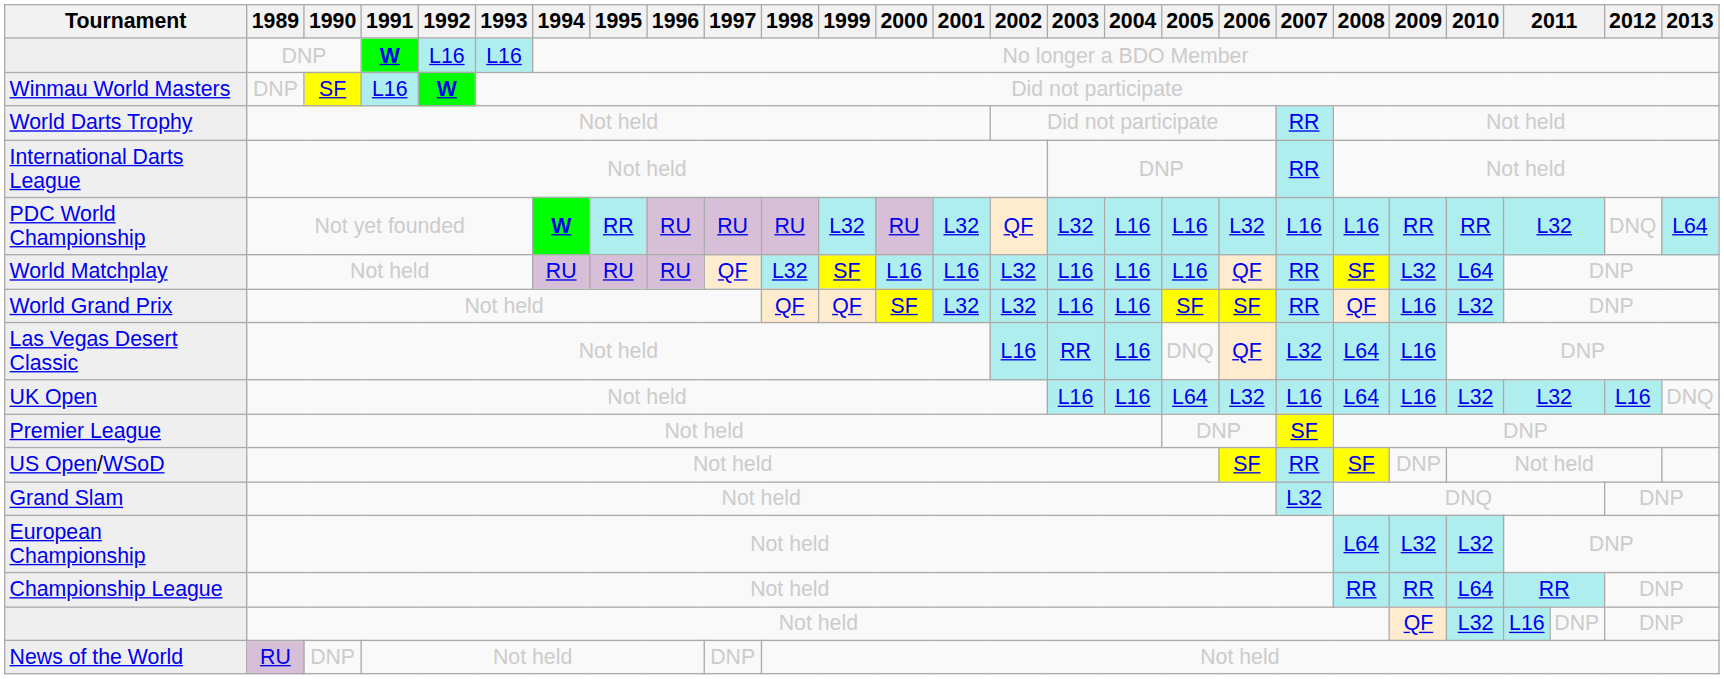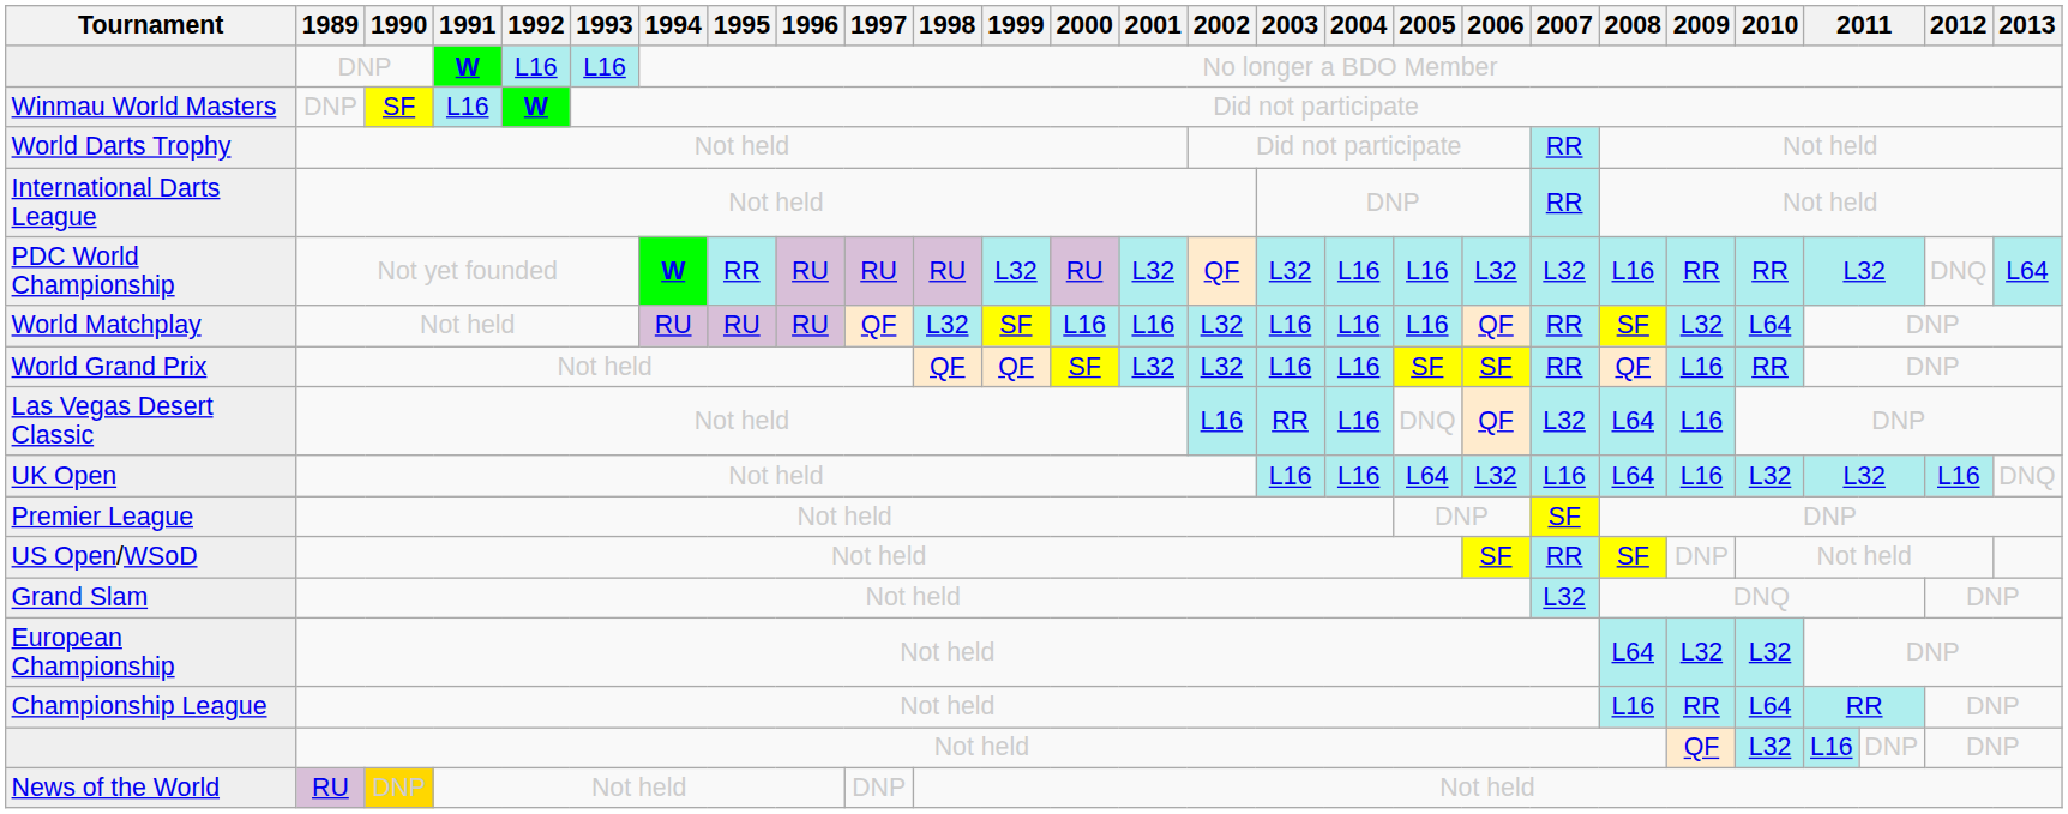 <table class="wikitable" style="width:65%; margin:0">
 <tr>
 <th>Tournament</th>
 <th>1989</th>
 <th>1990</th>
 <th>1991</th>
 <th>1992</th>
 <th>1993</th>
 <th>1994</th>
 <th>1995</th>
 <th>1996</th>
 <th>1997</th>
 <th>1998</th>
 <th>1999</th>
 <th>2000</th>
 <th>2001</th>
 <th>2002</th>
 <th>2003</th>
 <th>2004</th>
 <th>2005</th>
 <th>2006</th>
 <th>2007</th>
 <th>2008</th>
 <th>2009</th>
 <th>2010</th>
 <th colspan="2">2011</th>
 <th>2012</th>
 <th>2013</th>
 </tr>
 <tr>
 <td style="background:#efefef;"></td>
 <td colspan="2" style="text-align:center; color:#ccc;">DNP</td>
 <td style="text-align:center; background:lime;"><strong><a href='#'>W</a></strong></td>
 <td style="text-align:center; background:#afeeee;"><a href='#'>L16</a></td>
 <td style="text-align:center; background:#afeeee;"><a href='#'>L16</a></td>
 <td colspan="21" style="text-align:center; color:#ccc;">No longer a BDO Member</td>
 </tr>
 <tr>
 <td style="background:#efefef;"><a href='#'>Winmau World Masters</a></td>
 <td style="text-align:center; color:#ccc;">DNP</td>
 <td style="text-align:center; background:yellow;"><a href='#'>SF</a></td>
 <td style="text-align:center; background:#afeeee;"><a href='#'>L16</a></td>
 <td style="text-align:center; background:lime;"><strong><a href='#'>W</a></strong></td>
 <td colspan="22" style="text-align:center; color:#ccc;">Did not participate</td>
 </tr>
 <tr>
 <td style="background:#efefef;"><a href='#'>World Darts Trophy</a></td>
 <td colspan="13" style="text-align:center; color:#ccc;">Not held</td>
 <td colspan="5" style="text-align:center; color:#ccc;">Did not participate</td>
 <td style="text-align:center; background:#afeeee;"><a href='#'>RR</a></td>
 <td colspan="7" style="text-align:center; color:#ccc;">Not held</td>
 </tr>
 <tr>
 <td style="background:#efefef;"><a href='#'>International Darts League</a></td>
 <td colspan="14" style="text-align:center; color:#ccc;">Not held</td>
 <td colspan="4" style="text-align:center; color:#ccc;">DNP</td>
 <td style="text-align:center; background:#afeeee;"><a href='#'>RR</a></td>
 <td colspan="7" style="text-align:center; color:#ccc;">Not held</td>
 </tr>
 <tr>
 <td style="background:#efefef;"><a href='#'>PDC World Championship</a></td>
 <td colspan="5" style="text-align:center; color:#ccc;">Not yet founded</td>
 <td style="text-align:center; background:lime;"><strong><a href='#'>W</a></strong></td>
 <td style="text-align:center; background:#afeeee;"><a href='#'>RR</a></td>
 <td style="text-align:center; background:thistle;"><a href='#'>RU</a></td>
 <td style="text-align:center; background:thistle;"><a href='#'>RU</a></td>
 <td style="text-align:center; background:thistle;"><a href='#'>RU</a></td>
 <td style="text-align:center; background:#afeeee;"><a href='#'>L32</a></td>
 <td style="text-align:center; background:thistle;"><a href='#'>RU</a></td>
 <td style="text-align:center; background:#afeeee;"><a href='#'>L32</a></td>
 <td style="text-align:center; background:#ffebcd;"><a href='#'>QF</a></td>
 <td style="text-align:center; background:#afeeee;"><a href='#'>L32</a></td>
 <td style="text-align:center; background:#afeeee;"><a href='#'>L16</a></td>
 <td style="text-align:center; background:#afeeee;"><a href='#'>L16</a></td>
 <td style="text-align:center; background:#afeeee;"><a href='#'>L32</a></td>
-<td style="text-align:center; background:#afeeee;"><a href='#'>L16</a></td>
+<td style="text-align:center; background:#afeeee;"><a href='#'>L32</a></td>
 <td style="text-align:center; background:#afeeee;"><a href='#'>L16</a></td>
 <td style="text-align:center; background:#afeeee;"><a href='#'>RR</a></td>
 <td style="text-align:center; background:#afeeee;"><a href='#'>RR</a></td>
 <td style="text-align:center; background:#afeeee;" colspan="2"><a href='#'>L32</a></td>
 <td style="text-align:center; color:#ccc;">DNQ</td>
 <td style="text-align:center; background:#afeeee;"><a href='#'>L64</a></td>
 </tr>
 <tr>
 <td style="background:#efefef;"><a href='#'>World Matchplay</a></td>
 <td colspan="5" style="text-align:center; color:#ccc;">Not held</td>
 <td style="text-align:center; background:thistle;"><a href='#'>RU</a></td>
 <td style="text-align:center; background:thistle;"><a href='#'>RU</a></td>
 <td style="text-align:center; background:thistle;"><a href='#'>RU</a></td>
 <td style="text-align:center; background:#ffebcd;"><a href='#'>QF</a></td>
 <td style="text-align:center; background:#afeeee;"><a href='#'>L32</a></td>
 <td style="text-align:center; background:yellow;"><a href='#'>SF</a></td>
 <td style="text-align:center; background:#afeeee;"><a href='#'>L16</a></td>
 <td style="text-align:center; background:#afeeee;"><a href='#'>L16</a></td>
 <td style="text-align:center; background:#afeeee;"><a href='#'>L32</a></td>
 <td style="text-align:center; background:#afeeee;"><a href='#'>L16</a></td>
 <td style="text-align:center; background:#afeeee;"><a href='#'>L16</a></td>
 <td style="text-align:center; background:#afeeee;"><a href='#'>L16</a></td>
 <td style="text-align:center; background:#ffebcd;"><a href='#'>QF</a></td>
 <td style="text-align:center; background:#afeeee;"><a href='#'>RR</a></td>
 <td style="text-align:center; background:yellow;"><a href='#'>SF</a></td>
 <td style="text-align:center; background:#afeeee;"><a href='#'>L32</a></td>
 <td style="text-align:center; background:#afeeee;"><a href='#'>L64</a></td>
 <td colspan="4" style="text-align:center; color:#ccc;">DNP</td>
 </tr>
 <tr>
 <td style="background:#efefef;"><a href='#'>World Grand Prix</a></td>
 <td colspan="9" style="text-align:center; color:#ccc;">Not held</td>
 <td style="text-align:center; background:#ffebcd;"><a href='#'>QF</a></td>
 <td style="text-align:center; background:#ffebcd;"><a href='#'>QF</a></td>
 <td style="text-align:center; background:yellow;"><a href='#'>SF</a></td>
 <td style="text-align:center; background:#afeeee;"><a href='#'>L32</a></td>
 <td style="text-align:center; background:#afeeee;"><a href='#'>L32</a></td>
 <td style="text-align:center; background:#afeeee;"><a href='#'>L16</a></td>
 <td style="text-align:center; background:#afeeee;"><a href='#'>L16</a></td>
 <td style="text-align:center; background:yellow;"><a href='#'>SF</a></td>
 <td style="text-align:center; background:yellow;"><a href='#'>SF</a></td>
 <td style="text-align:center; background:#afeeee;"><a href='#'>RR</a></td>
 <td style="text-align:center; background:#ffebcd;"><a href='#'>QF</a></td>
 <td style="text-align:center; background:#afeeee;"><a href='#'>L16</a></td>
-<td style="text-align:center; background:#afeeee;"><a href='#'>L32</a></td>
+<td style="text-align:center; background:#afeeee;"><a href='#'>RR</a></td>
 <td colspan="4" style="text-align:center; color:#ccc;">DNP</td>
 </tr>
 <tr>
 <td style="background:#efefef;"><a href='#'>Las Vegas Desert Classic</a></td>
 <td colspan="13" style="text-align:center; color:#ccc;">Not held</td>
 <td style="text-align:center; background:#afeeee;"><a href='#'>L16</a></td>
 <td style="text-align:center; background:#afeeee;"><a href='#'>RR</a></td>
 <td style="text-align:center; background:#afeeee;"><a href='#'>L16</a></td>
 <td style="text-align:center; color:#ccc;">DNQ</td>
 <td style="text-align:center; background:#ffebcd;"><a href='#'>QF</a></td>
 <td style="text-align:center; background:#afeeee;"><a href='#'>L32</a></td>
 <td style="text-align:center; background:#afeeee;"><a href='#'>L64</a></td>
 <td style="text-align:center; background:#afeeee;"><a href='#'>L16</a></td>
 <td colspan="5" style="text-align:center; color:#ccc;">DNP</td>
 </tr>
 <tr>
 <td style="background:#efefef;"><a href='#'>UK Open</a></td>
 <td colspan="14" style="text-align:center; color:#ccc;">Not held</td>
 <td style="text-align:center; background:#afeeee;"><a href='#'>L16</a></td>
 <td style="text-align:center; background:#afeeee;"><a href='#'>L16</a></td>
 <td style="text-align:center; background:#afeeee;"><a href='#'>L64</a></td>
 <td style="text-align:center; background:#afeeee;"><a href='#'>L32</a></td>
 <td style="text-align:center; background:#afeeee;"><a href='#'>L16</a></td>
 <td style="text-align:center; background:#afeeee;"><a href='#'>L64</a></td>
 <td style="text-align:center; background:#afeeee;"><a href='#'>L16</a></td>
 <td style="text-align:center; background:#afeeee;"><a href='#'>L32</a></td>
 <td style="text-align:center; background:#afeeee;" colspan="2"><a href='#'>L32</a></td>
 <td style="text-align:center; background:#afeeee;"><a href='#'>L16</a></td>
 <td style="text-align:center; color:#ccc;">DNQ</td>
 </tr>
 <tr>
 <td style="background:#efefef;"><a href='#'>Premier League</a></td>
 <td colspan="16" style="text-align:center; color:#ccc;">Not held</td>
 <td colspan="2" style="text-align:center; color:#ccc;">DNP</td>
 <td style="text-align:center; background:yellow;"><a href='#'>SF</a></td>
 <td colspan="7" style="text-align:center; color:#ccc;">DNP</td>
 </tr>
 <tr>
 <td style="background:#efefef;"><a href='#'>US Open</a>/<a href='#'>WSoD</a></td>
 <td colspan="17" style="text-align:center; color:#ccc;">Not held</td>
 <td style="text-align:center; background:yellow;"><a href='#'>SF</a></td>
 <td style="text-align:center; background:#afeeee;"><a href='#'>RR</a></td>
 <td style="text-align:center; background:yellow;"><a href='#'>SF</a></td>
 <td style="text-align:center; color:#ccc;">DNP</td>
 <td colspan="4" style="text-align:center; color:#ccc;">Not held</td>
 </tr>
 <tr>
 <td style="background:#efefef;"><a href='#'>Grand Slam</a></td>
 <td colspan="18" style="text-align:center; color:#ccc;">Not held</td>
 <td style="text-align:center; background:#afeeee;"><a href='#'>L32</a></td>
 <td colspan="5" style="text-align:center; color:#ccc;">DNQ</td>
 <td colspan="2" style="text-align:center; color:#ccc;">DNP</td>
 </tr>
 <tr>
 <td style="background:#efefef;"><a href='#'>European Championship</a></td>
 <td colspan="19" style="text-align:center; color:#ccc;">Not held</td>
 <td style="text-align:center; background:#afeeee;"><a href='#'>L64</a></td>
 <td style="text-align:center; background:#afeeee;"><a href='#'>L32</a></td>
 <td style="text-align:center; background:#afeeee;"><a href='#'>L32</a></td>
 <td colspan="4" style="text-align:center; color:#ccc;">DNP</td>
 </tr>
 <tr>
 <td style="background:#efefef;"><a href='#'>Championship League</a></td>
 <td colspan="19" style="text-align:center; color:#ccc;">Not held</td>
-<td style="text-align:center; background:#afeeee;"><a href='#'>RR</a></td>
+<td style="text-align:center; background:#afeeee;"><a href='#'>L16</a></td>
 <td style="text-align:center; background:#afeeee;"><a href='#'>RR</a></td>
 <td style="text-align:center; background:#afeeee;"><a href='#'>L64</a></td>
 <td style="text-align:center; background:#afeeee;" colspan="2"><a href='#'>RR</a></td>
 <td colspan="2" style="text-align:center; color:#ccc;">DNP</td>
 </tr>
 <tr>
 <td style="background:#efefef;"></td>
 <td colspan="20" style="text-align:center; color:#ccc;">Not held</td>
 <td style="text-align:center; background:#ffebcd;"><a href='#'>QF</a></td>
 <td style="text-align:center; background:#afeeee;"><a href='#'>L32</a></td>
 <td style="text-align:center; background:#afeeee;"><a href='#'>L16</a></td>
 <td style="text-align:center; color:#ccc;">DNP</td>
 <td colspan="2" style="text-align:center; color:#ccc;">DNP</td>
 </tr>
 <tr>
 <td style="background:#efefef;"><a href='#'>News of the World</a></td>
 <td style="text-align:center; background:thistle;"><a href='#'>RU</a></td>
-<td style="text-align:center; color:#ccc;">DNP</td>
+<td style="background: gold; text-align:center; color:#ccc;">DNP</td>
 <td colspan="6" style="text-align:center; color:#ccc;">Not held</td>
 <td style="text-align:center; color:#ccc;">DNP</td>
 <td colspan="17" style="text-align:center; color:#ccc;">Not held</td>
 </tr>
 </table>
